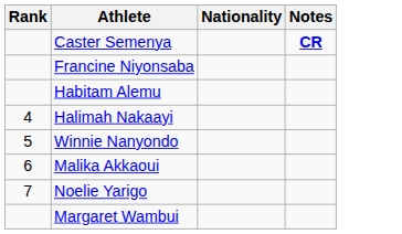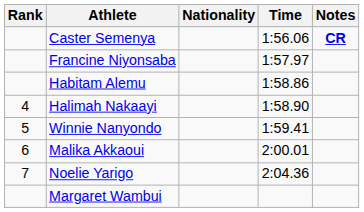 <table class="wikitable sortable" style="text-align:center">
 <tr>
 <th>Rank</th>
 <th>Athlete</th>
 <th>Nationality</th>
+<th>Time</th>
 <th>Notes</th>
 </tr>
 <tr>
 <td></td>
 <td align="left"><a href='#'>Caster Semenya</a></td>
 <td align=left></td>
+<td>1:56.06</td>
 <td><strong><a href='#'>CR</a></strong></td>
 </tr>
 <tr>
 <td></td>
 <td align="left"><a href='#'>Francine Niyonsaba</a></td>
 <td align=left></td>
+<td>1:57.97</td>
 <td></td>
 </tr>
 <tr>
 <td></td>
 <td align="left"><a href='#'>Habitam Alemu</a></td>
 <td align=left></td>
+<td>1:58.86</td>
 <td></td>
 </tr>
 <tr>
 <td>4</td>
 <td align="left"><a href='#'>Halimah Nakaayi</a></td>
 <td align=left></td>
+<td>1:58.90</td>
 <td></td>
 </tr>
 <tr>
 <td>5</td>
 <td align="left"><a href='#'>Winnie Nanyondo</a></td>
 <td align=left></td>
+<td>1:59.41</td>
 <td></td>
 </tr>
 <tr>
 <td>6</td>
 <td align="left"><a href='#'>Malika Akkaoui</a></td>
 <td align=left></td>
+<td>2:00.01</td>
 <td></td>
 </tr>
 <tr>
 <td>7</td>
 <td align="left"><a href='#'>Noelie Yarigo</a></td>
 <td align=left></td>
+<td>2:04.36</td>
 <td></td>
 </tr>
 <tr>
 <td></td>
 <td align="left"><a href='#'>Margaret Wambui</a></td>
 <td align=left></td>
 <td></td>
+<td></td>
 </tr>
 </table>
